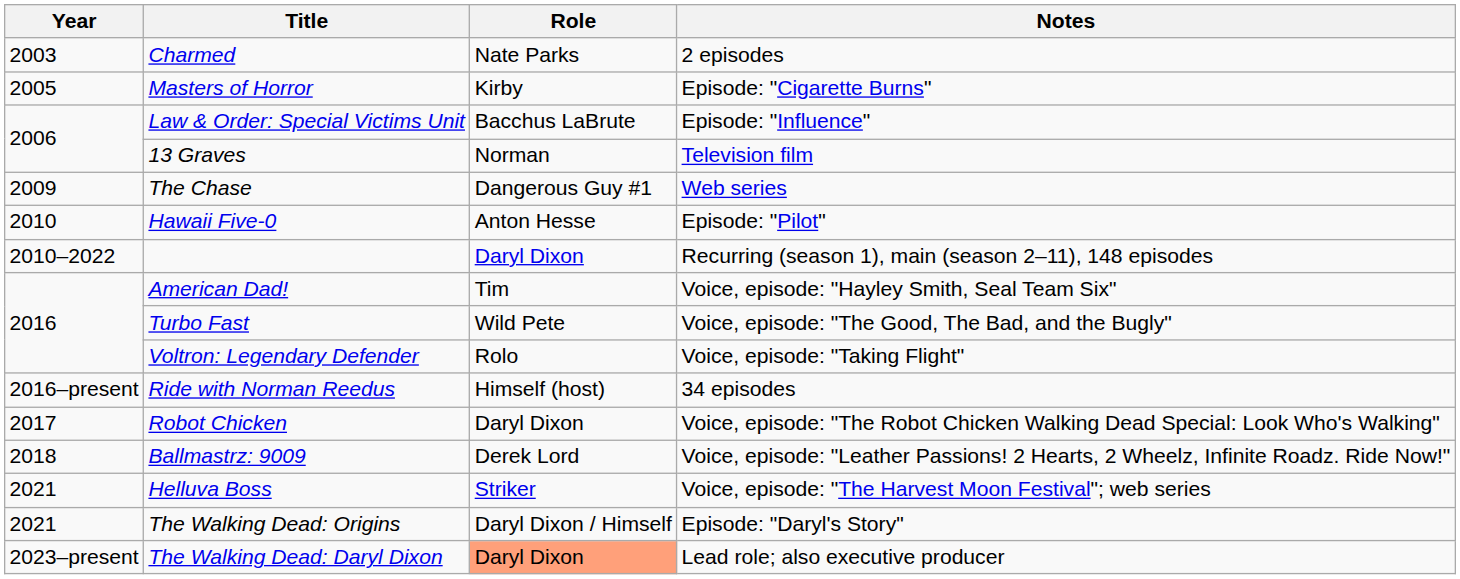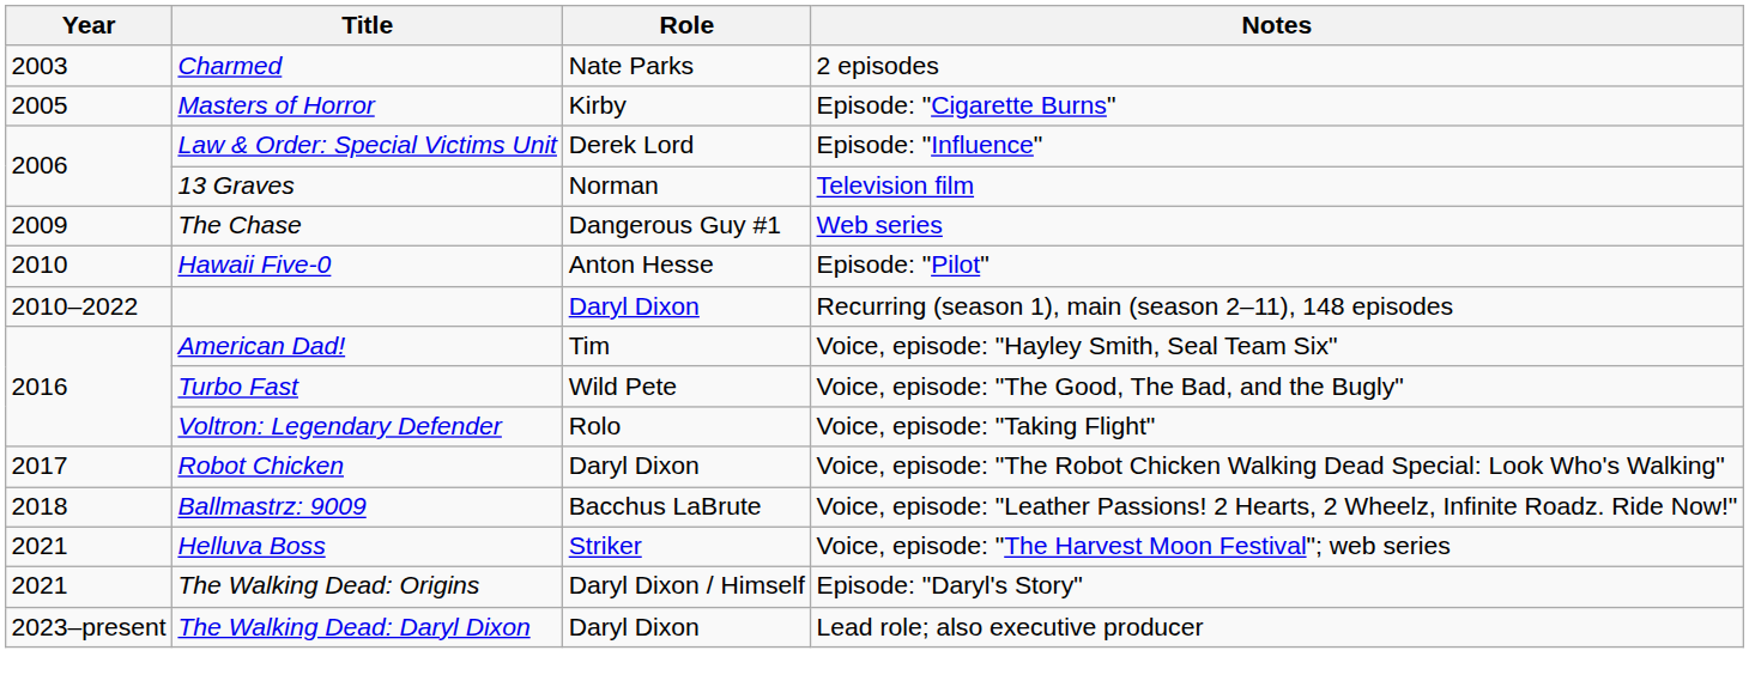 <table class="wikitable sortable">
 <tr>
 <th>Year</th>
 <th>Title</th>
 <th>Role</th>
 <th class="unsortable">Notes</th>
 </tr>
 <tr>
 <td>2003</td>
 <td><em><a href='#'>Charmed</a></em></td>
 <td>Nate Parks</td>
 <td>2 episodes</td>
 </tr>
 <tr>
 <td>2005</td>
 <td><em><a href='#'>Masters of Horror</a></em></td>
 <td>Kirby</td>
 <td>Episode: "<a href='#'>Cigarette Burns</a>"</td>
 </tr>
 <tr>
 <td rowspan="2">2006</td>
 <td><em><a href='#'>Law & Order: Special Victims Unit</a></em></td>
-<td>Bacchus LaBrute</td>
+<td>Derek Lord</td>
 <td>Episode: "<a href='#'>Influence</a>"</td>
 </tr>
 <tr>
 <td><em>13 Graves</em></td>
 <td>Norman</td>
 <td><a href='#'>Television film</a></td>
 </tr>
 <tr>
 <td>2009</td>
 <td><em>The Chase</em></td>
 <td>Dangerous Guy #1</td>
 <td><a href='#'>Web series</a></td>
 </tr>
 <tr>
 <td>2010</td>
 <td><em><a href='#'>Hawaii Five-0</a></em></td>
 <td>Anton Hesse</td>
 <td>Episode: "<a href='#'>Pilot</a>"</td>
 </tr>
 <tr>
 <td>2010–2022</td>
 <td><em></em></td>
 <td><a href='#'>Daryl Dixon</a></td>
 <td>Recurring (season 1), main (season 2–11), 148 episodes</td>
 </tr>
 <tr>
 <td rowspan="3">2016</td>
 <td><em><a href='#'>American Dad!</a></em></td>
 <td>Tim</td>
 <td>Voice, episode: "Hayley Smith, Seal Team Six"</td>
 </tr>
 <tr>
 <td><em><a href='#'>Turbo Fast</a></em></td>
 <td>Wild Pete</td>
 <td>Voice, episode: "The Good, The Bad, and the Bugly"</td>
 </tr>
 <tr>
 <td><em><a href='#'>Voltron: Legendary Defender</a></em></td>
 <td>Rolo</td>
 <td>Voice, episode: "Taking Flight"</td>
 </tr>
 <tr>
-<td>2016–present</td>
-<td><em><a href='#'>Ride with Norman Reedus</a></em></td>
-<td>Himself (host)</td>
-<td>34 episodes</td>
-</tr>
-<tr>
 <td>2017</td>
 <td><em><a href='#'>Robot Chicken</a></em></td>
 <td>Daryl Dixon</td>
 <td>Voice, episode: "The Robot Chicken Walking Dead Special: Look Who's Walking"</td>
 </tr>
 <tr>
 <td>2018</td>
 <td><em><a href='#'>Ballmastrz: 9009</a></em></td>
-<td>Derek Lord</td>
+<td>Bacchus LaBrute</td>
 <td>Voice, episode: "Leather Passions! 2 Hearts, 2 Wheelz, Infinite Roadz. Ride Now!"</td>
 </tr>
 <tr>
 <td>2021</td>
 <td><em><a href='#'>Helluva Boss</a></em></td>
 <td><a href='#'>Striker</a></td>
 <td>Voice, episode: "<a href='#'>The Harvest Moon Festival</a>"; web series</td>
 </tr>
 <tr>
 <td>2021</td>
 <td><em>The Walking Dead: Origins</em></td>
 <td>Daryl Dixon / Himself</td>
 <td>Episode: "Daryl's Story"</td>
 </tr>
 <tr>
 <td>2023–present</td>
 <td><em><a href='#'>The Walking Dead: Daryl Dixon</a></em></td>
-<td style="background: lightsalmon;">Daryl Dixon</td>
+<td>Daryl Dixon</td>
 <td>Lead role; also executive producer</td>
 </tr>
 </table>
